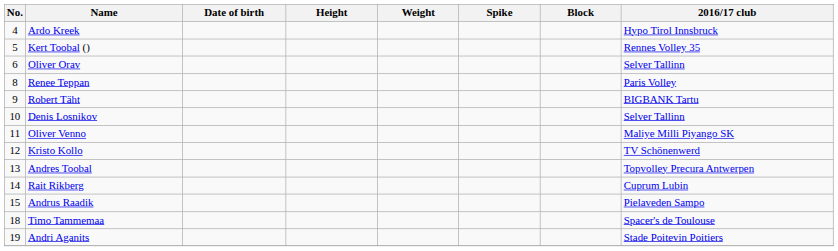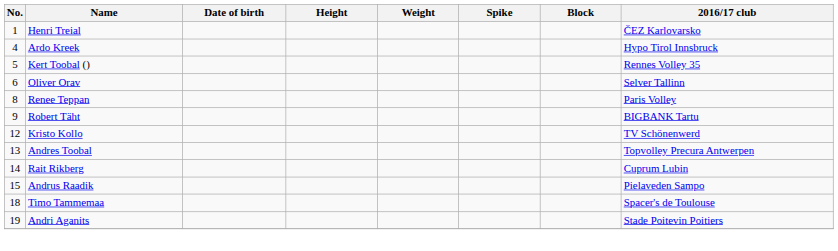 <table class="wikitable sortable" style="font-size:100%; text-align:center;">
 <tr>
 <th>No.</th>
 <th style="width:14em">Name</th>
 <th style="width:9em">Date of birth</th>
 <th style="width:8em">Height</th>
 <th style="width:7em">Weight</th>
 <th style="width:7em">Spike</th>
 <th style="width:7em">Block</th>
 <th style="width:19em">2016/17 club</th>
+</tr>
+<tr>
+<td>1</td>
+<td align=left><a href='#'>Henri Treial</a></td>
+<td align=right></td>
+<td></td>
+<td></td>
+<td></td>
+<td></td>
+<td align=left> <a href='#'>ČEZ Karlovarsko</a></td>
 </tr>
 <tr>
 <td>4</td>
 <td align=left><a href='#'>Ardo Kreek</a></td>
 <td align=right></td>
 <td></td>
 <td></td>
 <td></td>
 <td></td>
 <td align=left> <a href='#'>Hypo Tirol Innsbruck</a></td>
 </tr>
 <tr>
 <td>5</td>
 <td align=left><a href='#'>Kert Toobal</a> ()</td>
 <td align=right></td>
 <td></td>
 <td></td>
 <td></td>
 <td></td>
 <td align=left> <a href='#'>Rennes Volley 35</a></td>
 </tr>
 <tr>
 <td>6</td>
 <td align=left><a href='#'>Oliver Orav</a></td>
 <td align=right></td>
 <td></td>
 <td></td>
 <td></td>
 <td></td>
 <td align=left> <a href='#'>Selver Tallinn</a></td>
 </tr>
 <tr>
 <td>8</td>
 <td align=left><a href='#'>Renee Teppan</a></td>
 <td align=right></td>
 <td></td>
 <td></td>
 <td></td>
 <td></td>
 <td align=left> <a href='#'>Paris Volley</a></td>
 </tr>
 <tr>
 <td>9</td>
 <td align=left><a href='#'>Robert Täht</a></td>
 <td align=right></td>
 <td></td>
 <td></td>
 <td></td>
 <td></td>
 <td align=left> <a href='#'>BIGBANK Tartu</a></td>
-</tr>
-<tr>
-<td>10</td>
-<td align=left><a href='#'>Denis Losnikov</a></td>
-<td align=right></td>
-<td></td>
-<td></td>
-<td></td>
-<td></td>
-<td align=left> <a href='#'>Selver Tallinn</a></td>
-</tr>
-<tr>
-<td>11</td>
-<td align=left><a href='#'>Oliver Venno</a></td>
-<td align=right></td>
-<td></td>
-<td></td>
-<td></td>
-<td></td>
-<td align=left> <a href='#'>Maliye Milli Piyango SK</a></td>
 </tr>
 <tr>
 <td>12</td>
 <td align=left><a href='#'>Kristo Kollo</a></td>
 <td align=right></td>
 <td></td>
 <td></td>
 <td></td>
 <td></td>
 <td align=left> <a href='#'>TV Schönenwerd</a></td>
 </tr>
 <tr>
 <td>13</td>
 <td align=left><a href='#'>Andres Toobal</a></td>
 <td align=right></td>
 <td></td>
 <td></td>
 <td></td>
 <td></td>
 <td align=left> <a href='#'>Topvolley Precura Antwerpen</a></td>
 </tr>
 <tr>
 <td>14</td>
 <td align=left><a href='#'>Rait Rikberg</a></td>
 <td align=right></td>
 <td></td>
 <td></td>
 <td></td>
 <td></td>
 <td align=left> <a href='#'>Cuprum Lubin</a></td>
 </tr>
 <tr>
 <td>15</td>
 <td align=left><a href='#'>Andrus Raadik</a></td>
 <td align=right></td>
 <td></td>
 <td></td>
 <td></td>
 <td></td>
 <td align=left> <a href='#'>Pielaveden Sampo</a></td>
 </tr>
 <tr>
 <td>18</td>
 <td align=left><a href='#'>Timo Tammemaa</a></td>
 <td align=right></td>
 <td></td>
 <td></td>
 <td></td>
 <td></td>
 <td align=left> <a href='#'>Spacer's de Toulouse</a></td>
 </tr>
 <tr>
 <td>19</td>
 <td align=left><a href='#'>Andri Aganits</a></td>
 <td align=right></td>
 <td></td>
 <td></td>
 <td></td>
 <td></td>
 <td align=left> <a href='#'>Stade Poitevin Poitiers</a></td>
 </tr>
 <tr>
 </tr>
 </table>
